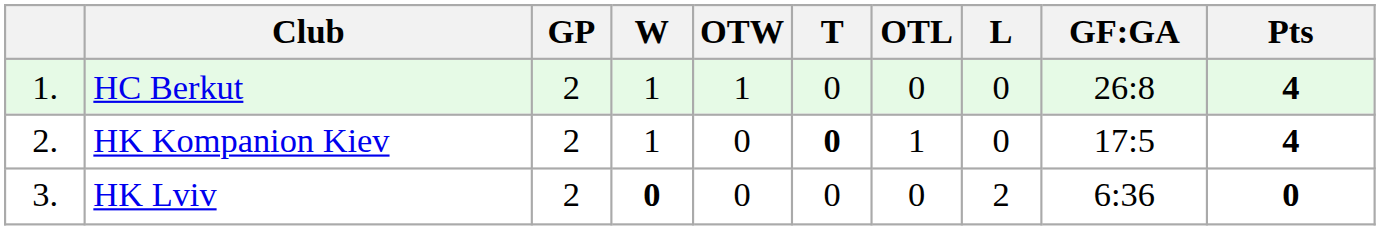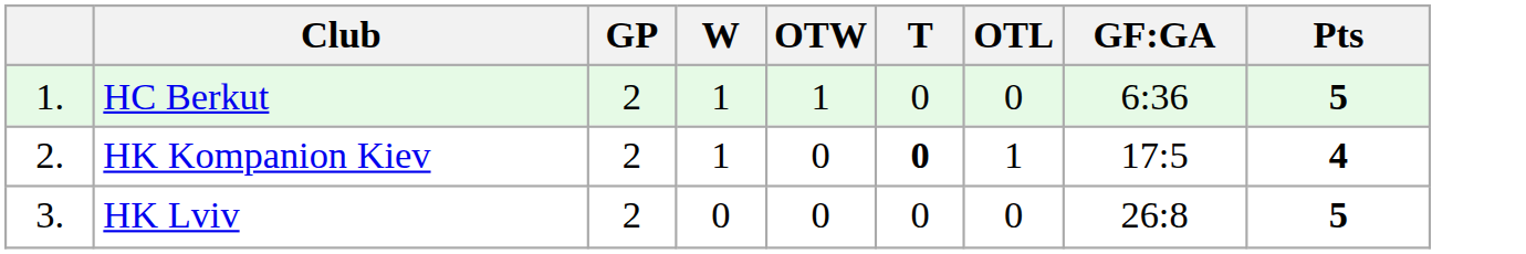 <table class="wikitable">
 <tr>
 <th width="30"></th>
 <th width="200">Club</th>
 <th width="30">GP</th>
 <th width="30">W</th>
 <th width="30">OTW</th>
 <th width="30">T</th>
 <th width="30">OTL</th>
-<th width="30">L</th>
 <th width="70">GF:GA</th>
 <th width="70">Pts</th>
 </tr>
 <tr bgcolor="#e6fae6" align="center">
 <td>1.</td>
 <td align="left"><a href='#'>HC Berkut</a></td>
 <td>2</td>
 <td>1</td>
 <td>1</td>
 <td>0</td>
 <td>0</td>
-<td>0</td>
-<td>26:8</td>
-<td><strong>4</strong></td>
+<td>6:36</td>
+<td><strong>5</strong></td>
 </tr>
 <tr bgcolor="#FFFFFF" align="center">
 <td>2.</td>
 <td align="left"><a href='#'>HK Kompanion Kiev</a></td>
 <td>2</td>
 <td>1</td>
 <td>0</td>
 <td><strong>0</strong></td>
 <td>1</td>
-<td>0</td>
 <td>17:5</td>
 <td><strong>4</strong></td>
 </tr>
 <tr bgcolor="#FFFFFF" align="center">
 <td>3.</td>
 <td align="left"><a href='#'>HK Lviv</a></td>
 <td>2</td>
-<td><strong>0</strong></td>
 <td>0</td>
 <td>0</td>
 <td>0</td>
-<td>2</td>
-<td>6:36</td>
-<td><strong>0</strong></td>
+<td>0</td>
+<td>26:8</td>
+<td><strong>5</strong></td>
 </tr>
 </table>
